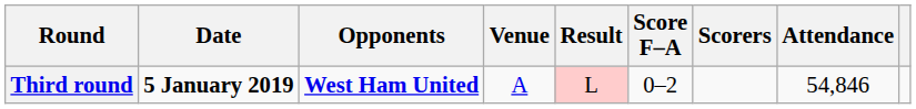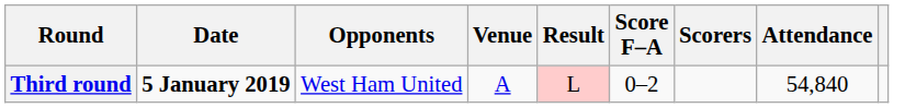 <table class="wikitable plainrowheaders" style=text-align:center>
 <tr>
 <th scope=col>Round</th>
 <th scope=col>Date</th>
 <th scope=col>Opponents</th>
 <th scope=col>Venue</th>
 <th scope=col>Result</th>
 <th scope=col>Score<br>F–A</th>
 <th scope=col>Scorers</th>
 <th scope=col>Attendance</th>
 <th scope=col></th>
 </tr>
 <tr>
 <th scope=row><a href='#'>Third round</a></th>
 <td style=text-align:left><strong>5 January 2019</strong></td>
-<td style=text-align:left><strong><a href='#'>West Ham United</a></strong></td>
+<td style=text-align:left><a href='#'>West Ham United</a></td>
 <td><a href='#'>A</a></td>
 <td style=background:#fcc>L</td>
 <td>0–2</td>
 <td></td>
-<td>54,846</td>
+<td>54,840</td>
 <td></td>
 </tr>
 </table>
